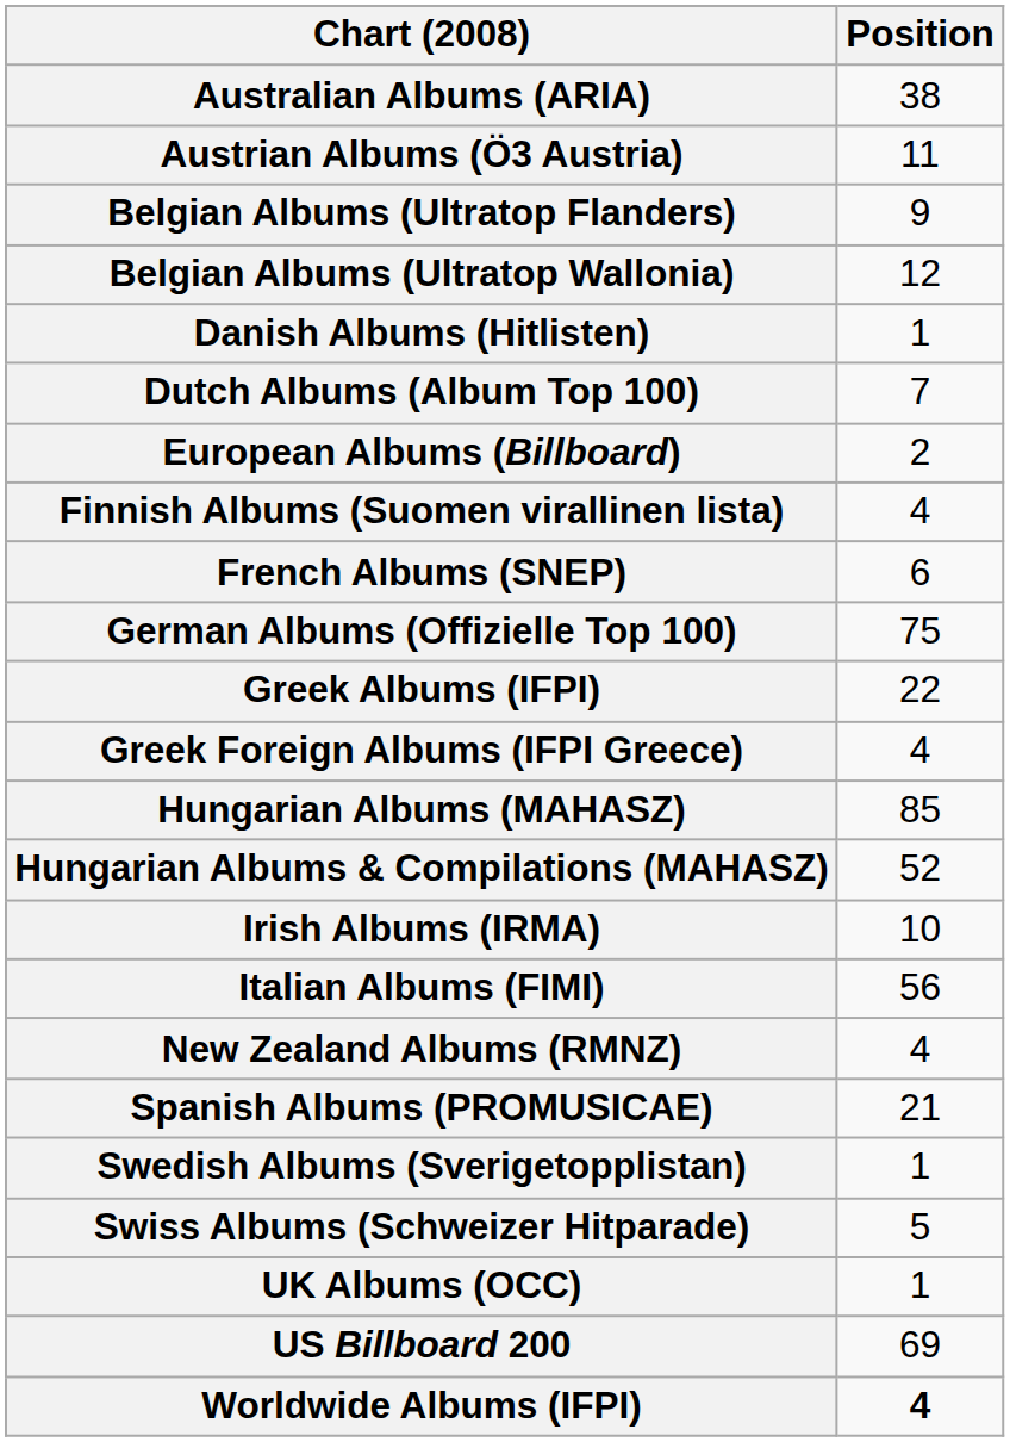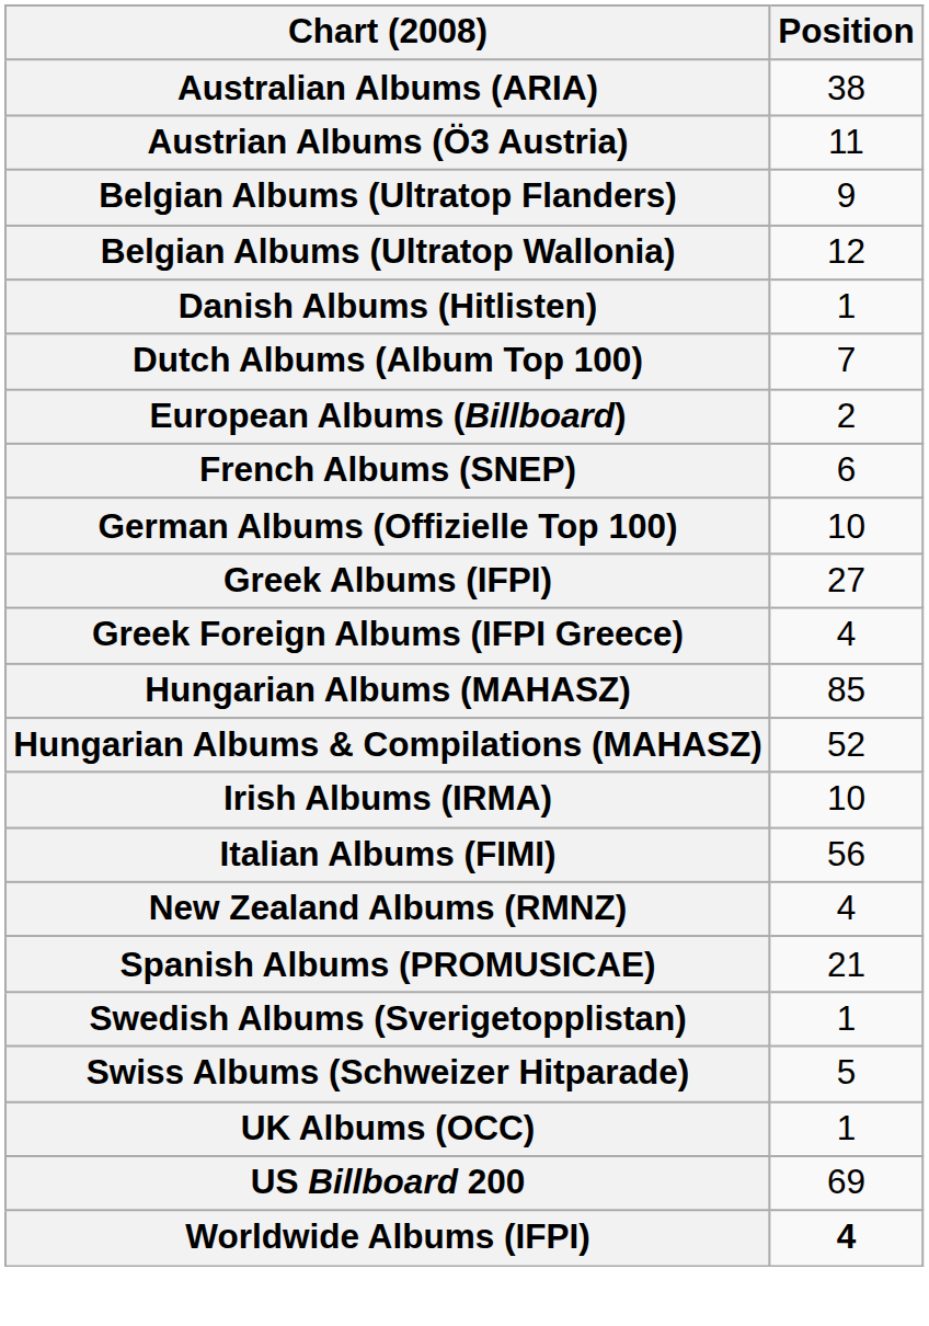 <table class="wikitable sortable plainrowheaders">
 <tr>
 <th scope="col">Chart (2008)</th>
 <th scope="col">Position</th>
 </tr>
 <tr>
 <th scope="row">Australian Albums (ARIA)</th>
 <td style="text-align:center;">38</td>
 </tr>
 <tr>
 <th scope="row">Austrian Albums (Ö3 Austria)</th>
 <td style="text-align:center;">11</td>
 </tr>
 <tr>
 <th scope="row">Belgian Albums (Ultratop Flanders)</th>
 <td style="text-align:center;">9</td>
 </tr>
 <tr>
 <th scope="row">Belgian Albums (Ultratop Wallonia)</th>
 <td style="text-align:center;">12</td>
 </tr>
 <tr>
 <th scope="row">Danish Albums (Hitlisten)</th>
 <td style="text-align:center;">1</td>
 </tr>
 <tr>
 <th scope="row">Dutch Albums (Album Top 100)</th>
 <td style="text-align:center;">7</td>
 </tr>
 <tr>
 <th scope="row">European Albums (<em>Billboard</em>)</th>
 <td style="text-align:center;">2</td>
 </tr>
 <tr>
-<th scope="row">Finnish Albums (Suomen virallinen lista)</th>
-<td style="text-align:center;">4</td>
-</tr>
-<tr>
 <th scope="row">French Albums (SNEP)</th>
 <td style="text-align:center;">6</td>
 </tr>
 <tr>
 <th scope="row">German Albums (Offizielle Top 100)</th>
-<td style="text-align:center;">75</td>
+<td style="text-align:center;">10</td>
 </tr>
 <tr>
 <th scope="row">Greek Albums (IFPI)</th>
-<td style="text-align:center;">22</td>
+<td style="text-align:center;">27</td>
 </tr>
 <tr>
 <th scope="row">Greek Foreign Albums (IFPI Greece)</th>
 <td style="text-align:center;">4</td>
 </tr>
 <tr>
 <th scope="row">Hungarian Albums (MAHASZ)</th>
 <td style="text-align:center;">85</td>
 </tr>
 <tr>
 <th scope="row">Hungarian Albums & Compilations (MAHASZ)</th>
 <td style="text-align:center;">52</td>
 </tr>
 <tr>
 <th scope="row">Irish Albums (IRMA)</th>
 <td style="text-align:center;">10</td>
 </tr>
 <tr>
 <th scope="row">Italian Albums (FIMI)</th>
 <td style="text-align:center;">56</td>
 </tr>
 <tr>
 <th scope="row">New Zealand Albums (RMNZ)</th>
 <td style="text-align:center;">4</td>
 </tr>
 <tr>
 <th scope="row">Spanish Albums (PROMUSICAE)</th>
 <td style="text-align:center;">21</td>
 </tr>
 <tr>
 <th scope="row">Swedish Albums (Sverigetopplistan)</th>
 <td style="text-align:center;">1</td>
 </tr>
 <tr>
 <th scope="row">Swiss Albums (Schweizer Hitparade)</th>
 <td style="text-align:center;">5</td>
 </tr>
 <tr>
 <th scope="row">UK Albums (OCC)</th>
 <td style="text-align:center;">1</td>
 </tr>
 <tr>
 <th scope="row">US <em>Billboard</em> 200</th>
 <td style="text-align:center;">69</td>
 </tr>
 <tr>
 <th scope="row">Worldwide Albums (IFPI)</th>
 <td style="text-align:center;"><strong>4</strong></td>
 </tr>
 </table>
